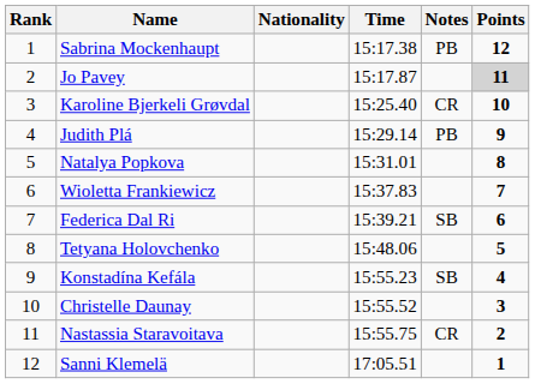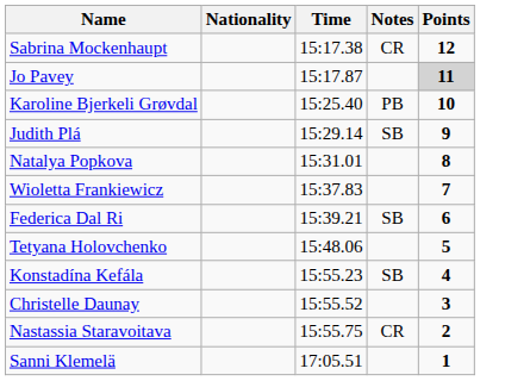 <table class="wikitable sortable" style="text-align:center">
 <tr>
-<th>Rank</th>
 <th>Name</th>
 <th>Nationality</th>
 <th>Time</th>
 <th>Notes</th>
 <th>Points</th>
 </tr>
 <tr>
-<td>1</td>
 <td align=left><a href='#'>Sabrina Mockenhaupt</a></td>
 <td align=left></td>
 <td>15:17.38</td>
-<td>PB</td>
+<td>CR</td>
 <td><strong>12</strong></td>
 </tr>
 <tr>
-<td>2</td>
 <td align=left><a href='#'>Jo Pavey</a></td>
 <td align=left></td>
 <td>15:17.87</td>
 <td></td>
 <td style="background: lightgrey;"><strong>11</strong></td>
 </tr>
 <tr>
-<td>3</td>
 <td align=left><a href='#'>Karoline Bjerkeli Grøvdal</a></td>
 <td align=left></td>
 <td>15:25.40</td>
-<td>CR</td>
+<td>PB</td>
 <td><strong>10</strong></td>
 </tr>
 <tr>
-<td>4</td>
 <td align=left><a href='#'>Judith Plá</a></td>
 <td align=left></td>
 <td>15:29.14</td>
-<td>PB</td>
+<td>SB</td>
 <td><strong>9</strong></td>
 </tr>
 <tr>
-<td>5</td>
 <td align=left><a href='#'>Natalya Popkova</a></td>
 <td align=left></td>
 <td>15:31.01</td>
 <td></td>
 <td><strong>8</strong></td>
 </tr>
 <tr>
-<td>6</td>
 <td align=left><a href='#'>Wioletta Frankiewicz</a></td>
 <td align=left></td>
 <td>15:37.83</td>
 <td></td>
 <td><strong>7</strong></td>
 </tr>
 <tr>
-<td>7</td>
 <td align=left><a href='#'>Federica Dal Ri</a></td>
 <td align=left></td>
 <td>15:39.21</td>
 <td>SB</td>
 <td><strong>6</strong></td>
 </tr>
 <tr>
-<td>8</td>
 <td align=left><a href='#'>Tetyana Holovchenko</a></td>
 <td align=left></td>
 <td>15:48.06</td>
 <td></td>
 <td><strong>5</strong></td>
 </tr>
 <tr>
-<td>9</td>
 <td align=left><a href='#'>Konstadína Kefála</a></td>
 <td align=left></td>
 <td>15:55.23</td>
 <td>SB</td>
 <td><strong>4</strong></td>
 </tr>
 <tr>
-<td>10</td>
 <td align=left><a href='#'>Christelle Daunay</a></td>
 <td align=left></td>
 <td>15:55.52</td>
 <td></td>
 <td><strong>3</strong></td>
 </tr>
 <tr>
-<td>11</td>
 <td align=left><a href='#'>Nastassia Staravoitava</a></td>
 <td align=left></td>
 <td>15:55.75</td>
 <td>CR</td>
 <td><strong>2</strong></td>
 </tr>
 <tr>
-<td>12</td>
 <td align=left><a href='#'>Sanni Klemelä</a></td>
 <td align=left></td>
 <td>17:05.51</td>
 <td></td>
 <td><strong>1</strong></td>
 </tr>
 </table>
